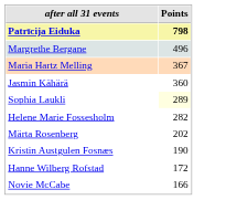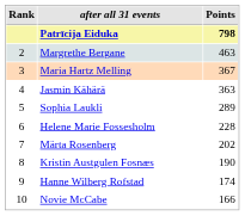 <table cellspacing="1" cellpadding="3" style="border:1px solid #AAAAAA;font-size:86%">
 <tr style="background-color: #E4E4E4;">
+<th style="border-bottom:1px solid #AAAAAA" width=10>Rank</th>
 <th style="border-bottom:1px solid #AAAAAA" width=200><em>after all 31 events</em></th>
 <th style="border-bottom:1px solid #AAAAAA" width=20 align=right>Points</th>
 </tr>
 <tr style="background:#f7f6a8;">
+<td align=center></td>
 <td><strong> <a href='#'>Patrīcija Eiduka</a></strong></td>
 <td align=right><strong>798</strong></td>
 </tr>
 <tr style="background:#dce5e5;">
+<td align=center>2</td>
 <td> <a href='#'>Margrethe Bergane</a></td>
-<td align=right>496</td>
+<td align=right>463</td>
 </tr>
 <tr style="background:#ffdab9;">
+<td align=center>3</td>
 <td> <a href='#'>Maria Hartz Melling</a></td>
 <td align=right>367</td>
 </tr>
 <tr>
+<td align=center>4</td>
 <td> <a href='#'>Jasmin Kähärä</a></td>
-<td align=right>360</td>
+<td align=right>363</td>
 </tr>
 <tr>
+<td align=center>5</td>
 <td> <a href='#'>Sophia Laukli</a></td>
-<td align=right style="background: lightyellow;">289</td>
+<td align=right>289</td>
 </tr>
 <tr>
+<td align=center>6</td>
 <td> <a href='#'>Helene Marie Fossesholm</a></td>
-<td align=right>282</td>
+<td align=right>228</td>
 </tr>
 <tr>
+<td align=center>7</td>
 <td> <a href='#'>Märta Rosenberg</a></td>
 <td align=right>202</td>
 </tr>
 <tr>
+<td align=center>8</td>
 <td> <a href='#'>Kristin Austgulen Fosnæs</a></td>
 <td align=right>190</td>
 </tr>
 <tr>
+<td align=center>9</td>
 <td> <a href='#'>Hanne Wilberg Rofstad</a></td>
-<td align=right>172</td>
+<td align=right>174</td>
 </tr>
 <tr>
+<td align=center>10</td>
 <td> <a href='#'>Novie McCabe</a></td>
 <td align=right>166</td>
 </tr>
 </table>
